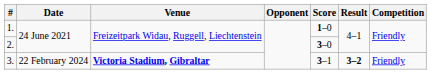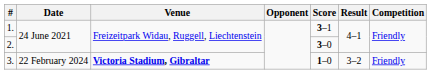 <table class="wikitable" style="font-size:85%;">
 <tr>
 <th>#</th>
 <th>Date</th>
 <th>Venue</th>
 <th>Opponent</th>
 <th>Score</th>
 <th>Result</th>
 <th>Competition</th>
 </tr>
 <tr>
 <td>1.</td>
 <td rowspan="2">24 June 2021</td>
 <td rowspan="2"><a href='#'>Freizeitpark Widau</a>, <a href='#'>Ruggell</a>, <a href='#'>Liechtenstein</a></td>
 <td rowspan="3"></td>
-<td align=center><strong>1</strong>–0</td>
+<td align=center><strong>3</strong>–1</td>
 <td rowspan="2" align=center>4–1</td>
 <td rowspan="2"><a href='#'>Friendly</a></td>
 </tr>
 <tr>
 <td>2.</td>
 <td align=center><strong>3</strong>–0</td>
 </tr>
 <tr>
 <td>3.</td>
 <td>22 February 2024</td>
 <td><strong><a href='#'>Victoria Stadium</a>, <a href='#'>Gibraltar</a></strong></td>
-<td align=center><strong>3</strong>–1</td>
-<td align=center><strong>3–2</strong></td>
+<td align=center><strong>1</strong>–0</td>
+<td align=center>3–2</td>
 <td><a href='#'>Friendly</a></td>
 </tr>
 </table>
